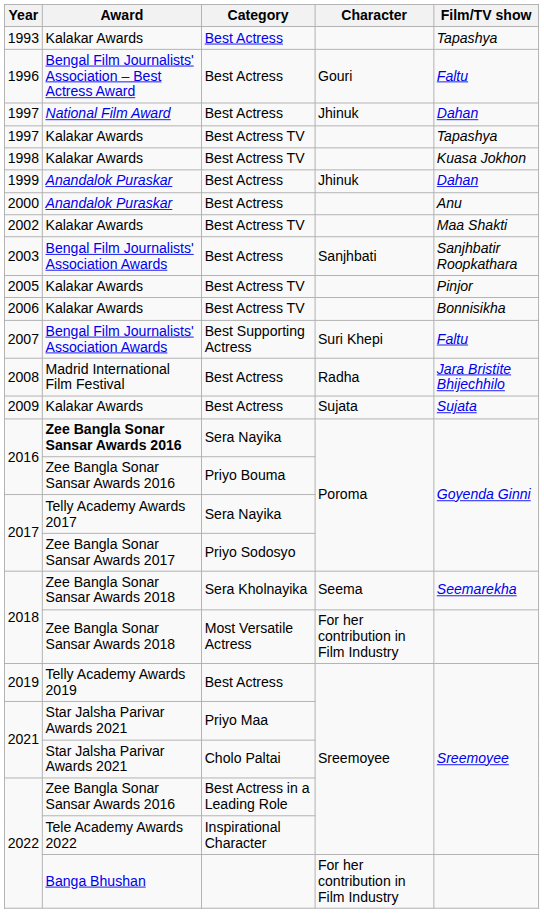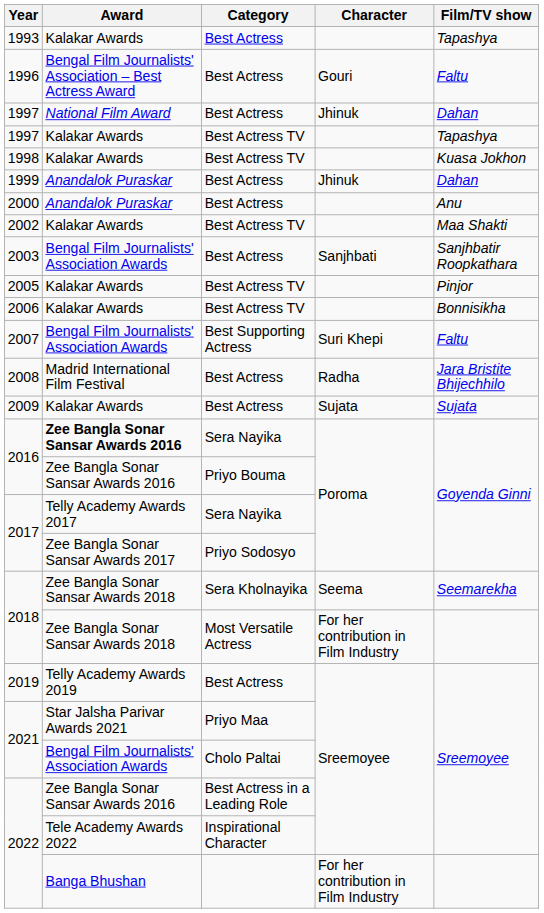 <table class="wikitable sortable">
 <tr>
 <th>Year</th>
 <th>Award</th>
 <th>Category</th>
 <th>Character</th>
 <th>Film/TV show</th>
 </tr>
 <tr>
 <td>1993</td>
 <td>Kalakar Awards</td>
 <td><a href='#'>Best Actress</a></td>
 <td></td>
 <td><em>Tapashya</em></td>
 </tr>
 <tr>
 <td>1996</td>
 <td><a href='#'>Bengal Film Journalists' Association – Best Actress Award</a></td>
 <td>Best Actress</td>
 <td>Gouri</td>
 <td><em><a href='#'>Faltu</a></em></td>
 </tr>
 <tr>
 <td>1997</td>
 <td><em><a href='#'>National Film Award</a></em></td>
 <td>Best Actress</td>
 <td>Jhinuk</td>
 <td><em><a href='#'>Dahan</a></em></td>
 </tr>
 <tr>
 <td>1997</td>
 <td>Kalakar Awards</td>
 <td>Best Actress TV</td>
 <td></td>
 <td><em>Tapashya</em></td>
 </tr>
 <tr>
 <td>1998</td>
 <td>Kalakar Awards</td>
 <td>Best Actress TV</td>
 <td></td>
 <td><em>Kuasa Jokhon</em></td>
 </tr>
 <tr>
 <td>1999</td>
 <td><em><a href='#'>Anandalok Puraskar</a></em></td>
 <td>Best Actress</td>
 <td>Jhinuk</td>
 <td><em><a href='#'>Dahan</a></em></td>
 </tr>
 <tr>
 <td>2000</td>
 <td><em><a href='#'>Anandalok Puraskar</a></em></td>
 <td>Best Actress</td>
 <td></td>
 <td><em>Anu</em></td>
 </tr>
 <tr>
 <td>2002</td>
 <td>Kalakar Awards</td>
 <td>Best Actress TV</td>
 <td></td>
 <td><em>Maa Shakti</em></td>
 </tr>
 <tr>
 <td>2003</td>
 <td><a href='#'>Bengal Film Journalists' Association Awards</a></td>
 <td>Best Actress</td>
 <td>Sanjhbati</td>
 <td><em>Sanjhbatir Roopkathara</em></td>
 </tr>
 <tr>
 <td>2005</td>
 <td>Kalakar Awards</td>
 <td>Best Actress TV</td>
 <td></td>
 <td><em>Pinjor</em></td>
 </tr>
 <tr>
 <td>2006</td>
 <td>Kalakar Awards</td>
 <td>Best Actress TV</td>
 <td></td>
 <td><em>Bonnisikha</em></td>
 </tr>
 <tr>
 <td>2007</td>
 <td><a href='#'>Bengal Film Journalists' Association Awards</a></td>
 <td>Best Supporting Actress</td>
 <td>Suri Khepi</td>
 <td><em><a href='#'>Faltu</a></em></td>
 </tr>
 <tr>
 <td>2008</td>
 <td>Madrid International Film Festival</td>
 <td>Best Actress</td>
 <td>Radha</td>
 <td><em><a href='#'>Jara Bristite Bhijechhilo</a></em></td>
 </tr>
 <tr>
 <td>2009</td>
 <td>Kalakar Awards</td>
 <td>Best Actress</td>
 <td>Sujata</td>
 <td><em><a href='#'>Sujata</a></em></td>
 </tr>
 <tr>
 <td rowspan="2">2016</td>
 <td><strong>Zee Bangla Sonar Sansar Awards 2016</strong></td>
 <td>Sera Nayika</td>
 <td rowspan="4">Poroma</td>
 <td rowspan="4"><em><a href='#'>Goyenda Ginni</a></em></td>
 </tr>
 <tr>
 <td>Zee Bangla Sonar Sansar Awards 2016</td>
 <td>Priyo Bouma</td>
 </tr>
 <tr>
 <td rowspan="2">2017</td>
 <td>Telly Academy Awards 2017</td>
 <td>Sera Nayika</td>
 </tr>
 <tr>
 <td>Zee Bangla Sonar Sansar Awards 2017</td>
 <td>Priyo Sodosyo</td>
 </tr>
 <tr>
 <td rowspan="2">2018</td>
 <td>Zee Bangla Sonar Sansar Awards 2018</td>
 <td>Sera Kholnayika</td>
 <td>Seema</td>
 <td><em><a href='#'>Seemarekha</a></em></td>
 </tr>
 <tr>
 <td>Zee Bangla Sonar Sansar Awards 2018</td>
 <td>Most Versatile Actress</td>
 <td>For  her contribution in Film Industry</td>
 <td></td>
 </tr>
 <tr>
 <td>2019</td>
 <td>Telly Academy Awards 2019</td>
 <td>Best Actress</td>
 <td rowspan="5">Sreemoyee</td>
 <td rowspan="5"><em><a href='#'>Sreemoyee</a></em></td>
 </tr>
 <tr>
 <td rowspan="2">2021</td>
 <td>Star Jalsha Parivar Awards 2021</td>
 <td>Priyo Maa</td>
 </tr>
 <tr>
-<td>Star Jalsha Parivar Awards 2021</td>
+<td><a href='#'>Bengal Film Journalists' Association Awards</a></td>
 <td>Cholo Paltai</td>
 </tr>
 <tr>
 <td rowspan="3">2022</td>
 <td>Zee Bangla Sonar Sansar Awards 2016</td>
 <td>Best Actress in a Leading Role</td>
 </tr>
 <tr>
 <td>Tele Academy Awards 2022</td>
 <td>Inspirational Character</td>
 </tr>
 <tr>
 <td><a href='#'>Banga Bhushan</a></td>
 <td></td>
 <td>For  her contribution in Film Industry</td>
 <td></td>
 </tr>
 </table>
